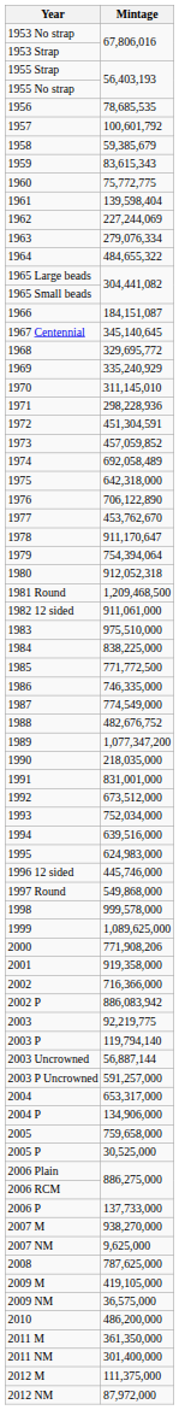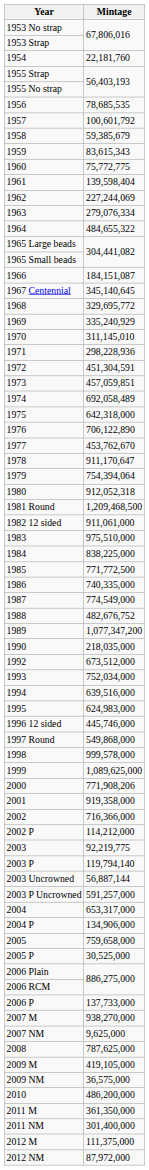 <table class="wikitable sortable">
 <tr>
 <th>Year</th>
 <th>Mintage</th>
 </tr>
 <tr>
 <td>1953 No strap</td>
 <td rowspan="2">67,806,016</td>
 </tr>
 <tr>
 <td>1953 Strap</td>
+</tr>
+<tr>
+<td>1954</td>
+<td>22,181,760</td>
 </tr>
 <tr>
 <td>1955 Strap</td>
 <td rowspan="2">56,403,193</td>
 </tr>
 <tr>
 <td>1955 No strap</td>
 </tr>
 <tr>
 <td>1956</td>
 <td>78,685,535</td>
 </tr>
 <tr>
 <td>1957</td>
 <td>100,601,792</td>
 </tr>
 <tr>
 <td>1958</td>
 <td>59,385,679</td>
 </tr>
 <tr>
 <td>1959</td>
 <td>83,615,343</td>
 </tr>
 <tr>
 <td>1960</td>
 <td>75,772,775</td>
 </tr>
 <tr>
 <td>1961</td>
 <td>139,598,404</td>
 </tr>
 <tr>
 <td>1962</td>
 <td>227,244,069</td>
 </tr>
 <tr>
 <td>1963</td>
 <td>279,076,334</td>
 </tr>
 <tr>
 <td>1964</td>
 <td>484,655,322</td>
 </tr>
 <tr>
 <td>1965 Large beads</td>
 <td rowspan="2">304,441,082</td>
 </tr>
 <tr>
 <td>1965 Small beads</td>
 </tr>
 <tr>
 <td>1966</td>
 <td>184,151,087</td>
 </tr>
 <tr>
 <td>1967 <a href='#'>Centennial</a></td>
 <td>345,140,645</td>
 </tr>
 <tr>
 <td>1968</td>
 <td>329,695,772</td>
 </tr>
 <tr>
 <td>1969</td>
 <td>335,240,929</td>
 </tr>
 <tr>
 <td>1970</td>
 <td>311,145,010</td>
 </tr>
 <tr>
 <td>1971</td>
 <td>298,228,936</td>
 </tr>
 <tr>
 <td>1972</td>
 <td>451,304,591</td>
 </tr>
 <tr>
 <td>1973</td>
-<td>457,059,852</td>
+<td>457,059,851</td>
 </tr>
 <tr>
 <td>1974</td>
 <td>692,058,489</td>
 </tr>
 <tr>
 <td>1975</td>
 <td>642,318,000</td>
 </tr>
 <tr>
 <td>1976</td>
 <td>706,122,890</td>
 </tr>
 <tr>
 <td>1977</td>
 <td>453,762,670</td>
 </tr>
 <tr>
 <td>1978</td>
 <td>911,170,647</td>
 </tr>
 <tr>
 <td>1979</td>
 <td>754,394,064</td>
 </tr>
 <tr>
 <td>1980</td>
 <td>912,052,318</td>
 </tr>
 <tr>
 <td>1981 Round</td>
 <td>1,209,468,500</td>
 </tr>
 <tr>
 <td>1982 12 sided</td>
 <td>911,061,000</td>
 </tr>
 <tr>
 <td>1983</td>
 <td>975,510,000</td>
 </tr>
 <tr>
 <td>1984</td>
 <td>838,225,000</td>
 </tr>
 <tr>
 <td>1985</td>
 <td>771,772,500</td>
 </tr>
 <tr>
 <td>1986</td>
-<td>746,335,000</td>
+<td>740,335,000</td>
 </tr>
 <tr>
 <td>1987</td>
 <td>774,549,000</td>
 </tr>
 <tr>
 <td>1988</td>
 <td>482,676,752</td>
 </tr>
 <tr>
 <td>1989</td>
 <td>1,077,347,200</td>
 </tr>
 <tr>
 <td>1990</td>
 <td>218,035,000</td>
-</tr>
-<tr>
-<td>1991</td>
-<td>831,001,000</td>
 </tr>
 <tr>
 <td>1992</td>
 <td>673,512,000</td>
 </tr>
 <tr>
 <td>1993</td>
 <td>752,034,000</td>
 </tr>
 <tr>
 <td>1994</td>
 <td>639,516,000</td>
 </tr>
 <tr>
 <td>1995</td>
 <td>624,983,000</td>
 </tr>
 <tr>
 <td>1996 12 sided</td>
 <td>445,746,000</td>
 </tr>
 <tr>
 <td>1997 Round</td>
 <td>549,868,000</td>
 </tr>
 <tr>
 <td>1998</td>
 <td>999,578,000</td>
 </tr>
 <tr>
 <td>1999</td>
 <td>1,089,625,000</td>
 </tr>
 <tr>
 <td>2000</td>
 <td>771,908,206</td>
 </tr>
 <tr>
 <td>2001</td>
 <td>919,358,000</td>
 </tr>
 <tr>
 <td>2002</td>
 <td>716,366,000</td>
 </tr>
 <tr>
 <td>2002 P</td>
-<td>886,083,942</td>
+<td>114,212,000</td>
 </tr>
 <tr>
 <td>2003</td>
 <td>92,219,775</td>
 </tr>
 <tr>
 <td>2003 P</td>
 <td>119,794,140</td>
 </tr>
 <tr>
 <td>2003 Uncrowned</td>
 <td>56,887,144</td>
 </tr>
 <tr>
 <td>2003 P Uncrowned</td>
 <td>591,257,000</td>
 </tr>
 <tr>
 <td>2004</td>
 <td>653,317,000</td>
 </tr>
 <tr>
 <td>2004 P</td>
 <td>134,906,000</td>
 </tr>
 <tr>
 <td>2005</td>
 <td>759,658,000</td>
 </tr>
 <tr>
 <td>2005 P</td>
 <td>30,525,000</td>
 </tr>
 <tr>
 <td>2006 Plain</td>
 <td rowspan=2>886,275,000</td>
 </tr>
 <tr>
 <td>2006 RCM</td>
 </tr>
 <tr>
 <td>2006 P</td>
 <td>137,733,000</td>
 </tr>
 <tr>
 <td>2007 M</td>
 <td>938,270,000</td>
 </tr>
 <tr>
 <td>2007 NM</td>
 <td>9,625,000</td>
 </tr>
 <tr>
 <td>2008</td>
 <td>787,625,000</td>
 </tr>
 <tr>
 <td>2009 M</td>
 <td>419,105,000</td>
 </tr>
 <tr>
 <td>2009 NM</td>
 <td>36,575,000</td>
 </tr>
 <tr>
 <td>2010</td>
 <td>486,200,000</td>
 </tr>
 <tr>
 <td>2011 M</td>
 <td>361,350,000</td>
 </tr>
 <tr>
 <td>2011 NM</td>
 <td>301,400,000</td>
 </tr>
 <tr>
 <td>2012 M</td>
 <td>111,375,000</td>
 </tr>
 <tr>
 <td>2012 NM</td>
 <td>87,972,000</td>
 </tr>
 </table>
